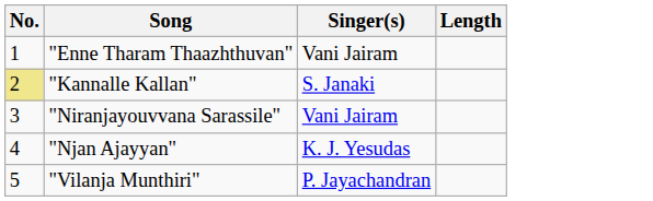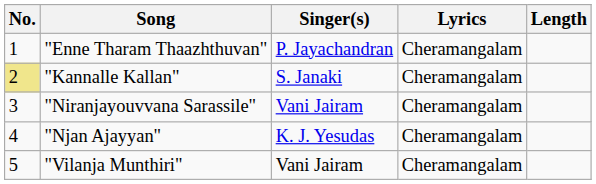 <table class="wikitable">
 <tr>
 <th>No.</th>
 <th>Song</th>
 <th>Singer(s)</th>
+<th>Lyrics</th>
 <th>Length</th>
 </tr>
 <tr>
 <td>1</td>
 <td>"Enne Tharam Thaazhthuvan"</td>
-<td>Vani Jairam</td>
+<td><a href='#'>P. Jayachandran</a></td>
+<td>Cheramangalam</td>
 <td></td>
 </tr>
 <tr>
 <td style="background: khaki;">2</td>
 <td>"Kannalle Kallan"</td>
 <td><a href='#'>S. Janaki</a></td>
+<td>Cheramangalam</td>
 <td></td>
 </tr>
 <tr>
 <td>3</td>
 <td>"Niranjayouvvana Sarassile"</td>
 <td><a href='#'>Vani Jairam</a></td>
+<td>Cheramangalam</td>
 <td></td>
 </tr>
 <tr>
 <td>4</td>
 <td>"Njan Ajayyan"</td>
 <td><a href='#'>K. J. Yesudas</a></td>
+<td>Cheramangalam</td>
 <td></td>
 </tr>
 <tr>
 <td>5</td>
 <td>"Vilanja Munthiri"</td>
-<td><a href='#'>P. Jayachandran</a></td>
+<td>Vani Jairam</td>
+<td>Cheramangalam</td>
 <td></td>
 </tr>
 </table>
